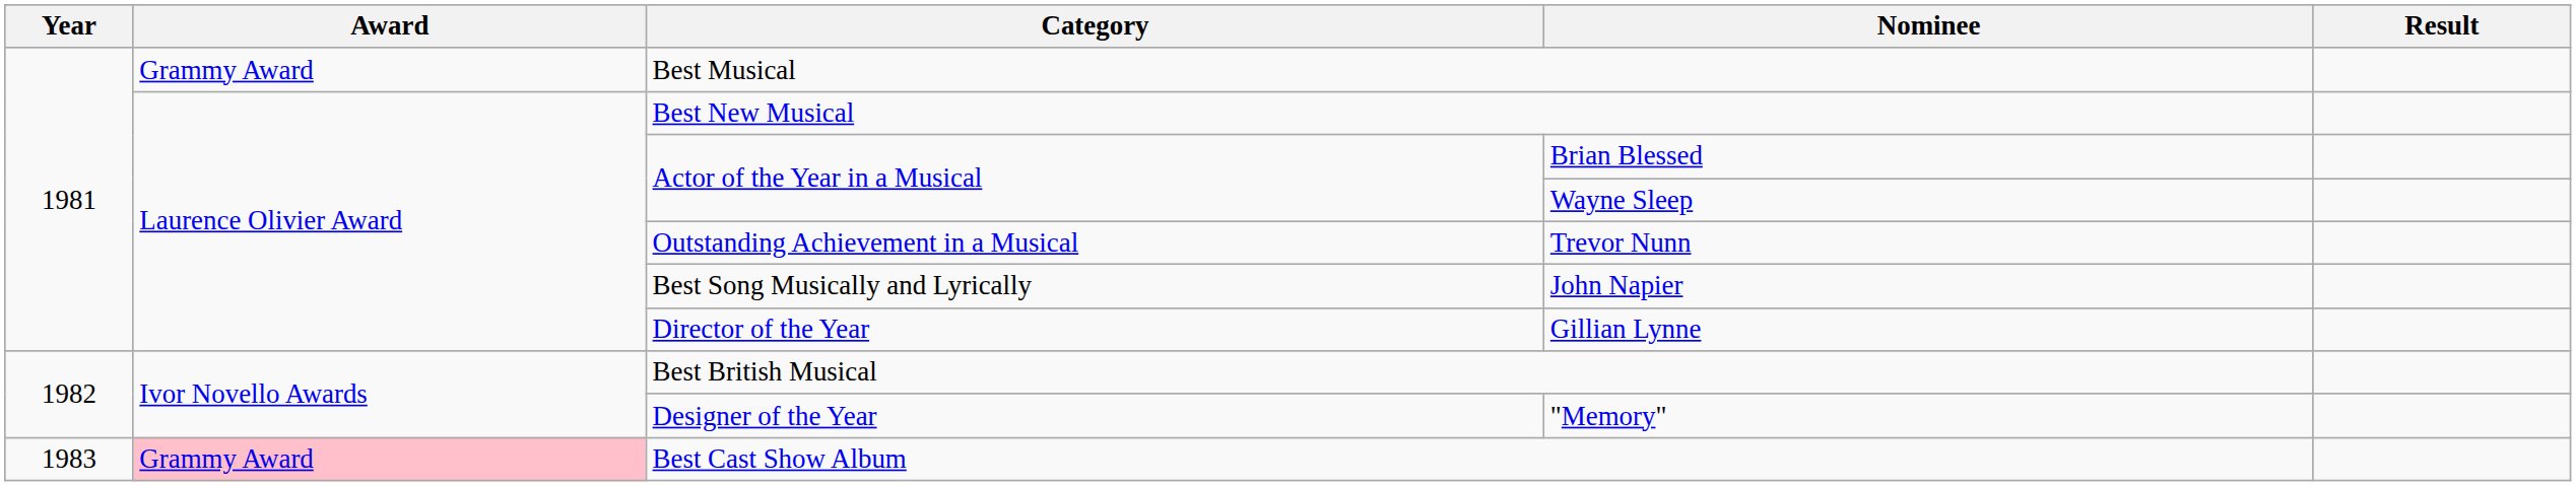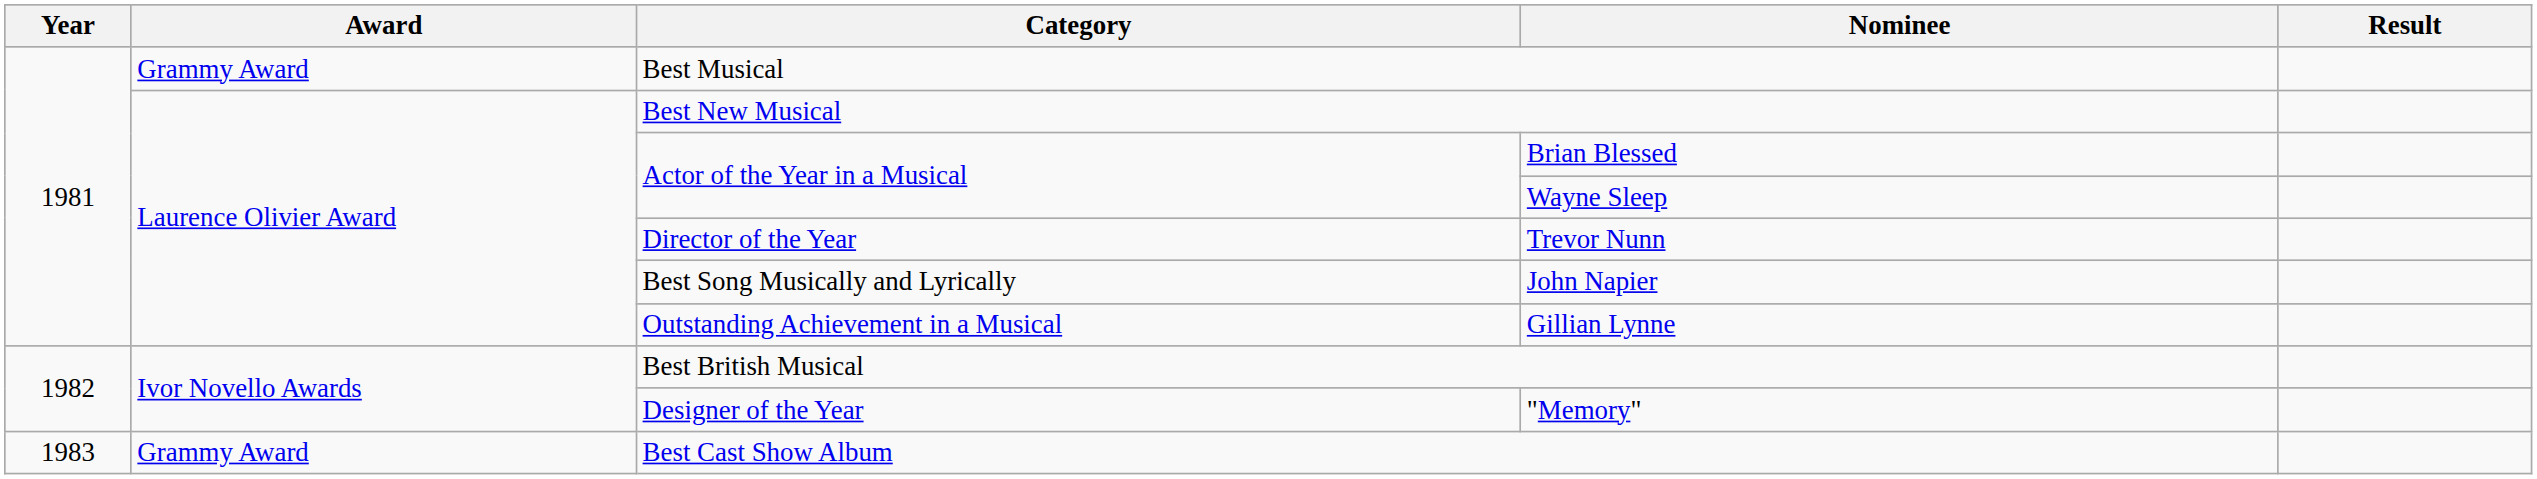 <table class="wikitable" style="width:95%;">
 <tr>
 <th style="width:5%;">Year</th>
 <th style="width:20%;">Award</th>
 <th style="width:35%;">Category</th>
 <th style="width:30%;">Nominee</th>
 <th style="width:10%;">Result</th>
 </tr>
 <tr>
 <td rowspan="7" style="text-align:center;">1981</td>
 <td rowspan="1"><a href='#'>Grammy Award</a></td>
 <td colspan="2">Best Musical</td>
 <td></td>
 </tr>
 <tr>
 <td rowspan="6"><a href='#'>Laurence Olivier Award</a></td>
 <td colspan="2"><a href='#'>Best New Musical</a></td>
 <td></td>
 </tr>
 <tr>
 <td rowspan="2"><a href='#'>Actor of the Year in a Musical</a></td>
 <td><a href='#'>Brian Blessed</a></td>
 <td></td>
 </tr>
 <tr>
 <td><a href='#'>Wayne Sleep</a></td>
 <td></td>
 </tr>
 <tr>
-<td><a href='#'>Outstanding Achievement in a Musical</a></td>
+<td><a href='#'>Director of the Year</a></td>
 <td><a href='#'>Trevor Nunn</a></td>
 <td></td>
 </tr>
 <tr>
 <td>Best Song Musically and Lyrically</td>
 <td><a href='#'>John Napier</a></td>
 <td></td>
 </tr>
 <tr>
-<td><a href='#'>Director of the Year</a></td>
+<td><a href='#'>Outstanding Achievement in a Musical</a></td>
 <td><a href='#'>Gillian Lynne</a></td>
 <td></td>
 </tr>
 <tr>
 <td rowspan="2" style="text-align:center;">1982</td>
 <td rowspan="2"><a href='#'>Ivor Novello Awards</a></td>
 <td colspan="2">Best British Musical</td>
 <td></td>
 </tr>
 <tr>
 <td><a href='#'>Designer of the Year</a></td>
 <td>"<a href='#'>Memory</a>"</td>
 <td></td>
 </tr>
 <tr>
 <td rowspan="1" style="text-align:center;">1983</td>
-<td rowspan="1" style="background: pink;"><a href='#'>Grammy Award</a></td>
+<td rowspan="1"><a href='#'>Grammy Award</a></td>
 <td colspan="2"><a href='#'>Best Cast Show Album</a></td>
 <td></td>
 </tr>
 </table>
